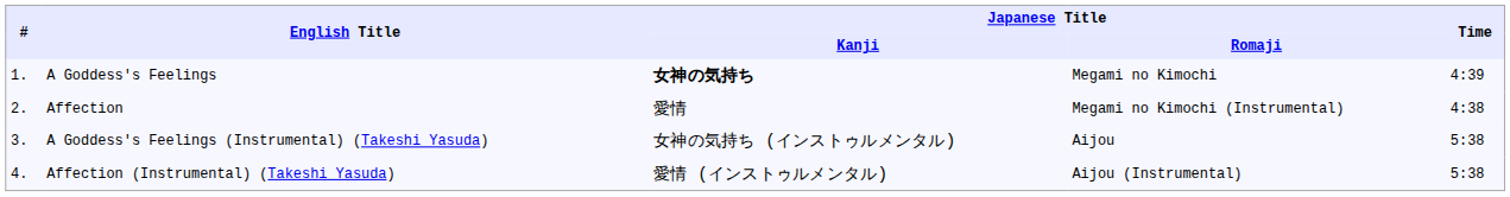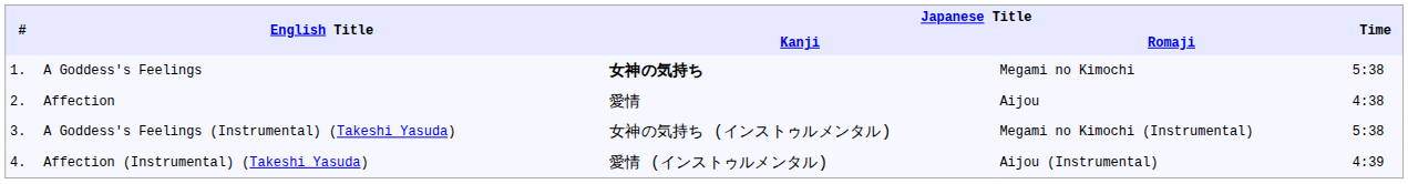 <table border="0" cellpadding="4" cellspacing="0"  style="border:1px #aaa solid; border-collapse:collapse; padding:0.2em; margin:0 1em 1em; background:#f7f8ff; font-size:0.9em; width:98%;">
 <tr style="vertical-align:middle; background:#e6e9ff;">
 <th rowspan="2">#</th>
 <th rowspan="2"><a href='#'>English</a> Title</th>
 <th colspan="2"><a href='#'>Japanese</a> Title</th>
 <th rowspan="2">Time</th>
 </tr>
 <tr style="background:#e6e9ff;">
 <th><a href='#'>Kanji</a></th>
 <th><a href='#'>Romaji</a></th>
 </tr>
 <tr>
 <td>1.</td>
 <td>A Goddess's Feelings</td>
 <td style="font-size: 120%;"><strong>女神の気持ち</strong></td>
 <td>Megami no Kimochi</td>
-<td>4:39</td>
+<td>5:38</td>
 </tr>
 <tr>
 <td>2.</td>
 <td>Affection</td>
 <td style="font-size: 120%;">愛情</td>
-<td>Megami no Kimochi (Instrumental)</td>
+<td>Aijou</td>
 <td>4:38</td>
 </tr>
 <tr>
 <td>3.</td>
 <td>A Goddess's Feelings (Instrumental) (<a href='#'>Takeshi Yasuda</a>)</td>
 <td style="font-size: 120%;">女神の気持ち (インストゥルメンタル)</td>
-<td>Aijou</td>
+<td>Megami no Kimochi (Instrumental)</td>
 <td>5:38</td>
 </tr>
 <tr>
 <td>4.</td>
 <td>Affection (Instrumental) (<a href='#'>Takeshi Yasuda</a>)</td>
 <td style="font-size: 120%;">愛情 (インストゥルメンタル)</td>
 <td>Aijou (Instrumental)</td>
-<td>5:38</td>
+<td>4:39</td>
 </tr>
 </table>
